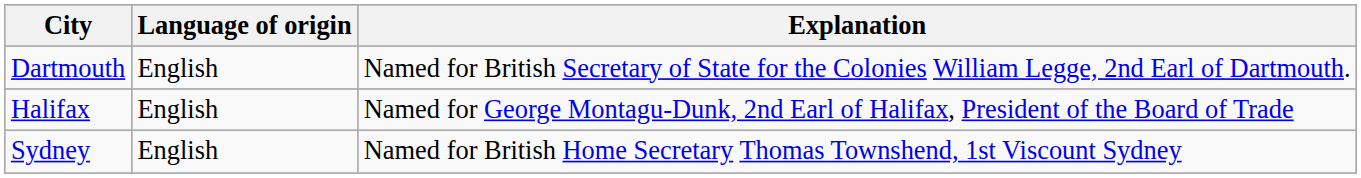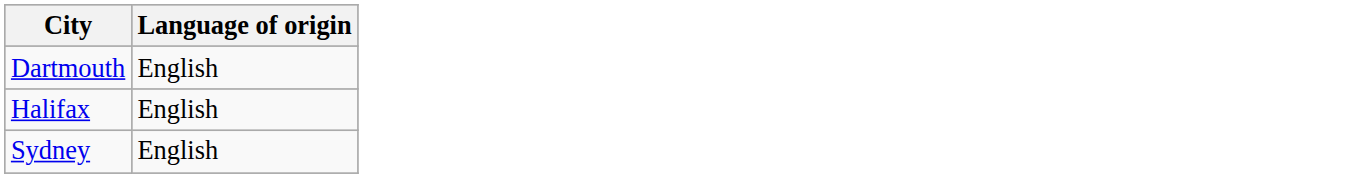 <table class="wikitable sortable">
 <tr>
 <th>City</th>
 <th>Language of origin</th>
-<th>Explanation</th>
 </tr>
 <tr>
 <td><a href='#'>Dartmouth</a></td>
 <td>English</td>
-<td>Named for British <a href='#'>Secretary of State for the Colonies</a> <a href='#'>William Legge, 2nd Earl of Dartmouth</a>.</td>
 </tr>
 <tr>
 <td><a href='#'>Halifax</a></td>
 <td>English</td>
-<td>Named for <a href='#'>George Montagu-Dunk, 2nd Earl of Halifax</a>, <a href='#'>President of the Board of Trade</a></td>
 </tr>
 <tr>
 <td><a href='#'>Sydney</a></td>
 <td>English</td>
-<td>Named for British <a href='#'>Home Secretary</a> <a href='#'>Thomas Townshend, 1st Viscount Sydney</a></td>
 </tr>
 </table>
